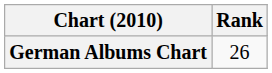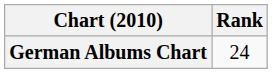 <table class="wikitable plainrowheaders">
 <tr>
 <th>Chart (2010)</th>
 <th>Rank</th>
 </tr>
 <tr>
 <th scope="row">German Albums Chart</th>
-<td style="text-align:center;">26</td>
+<td style="text-align:center;">24</td>
 </tr>
 </table>
